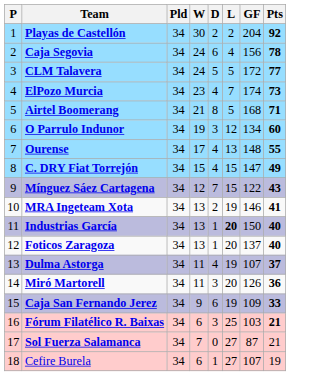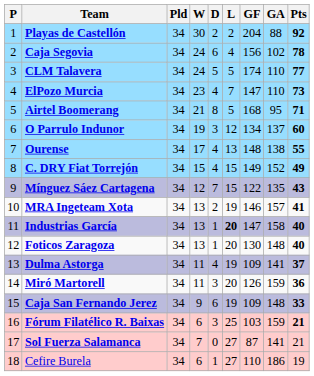 <table class="wikitable sortable" style="text-align: center;">
 <tr>
 <th align="center">P</th>
 <th align="center">Team</th>
 <th align="center">Pld</th>
 <th align="center">W</th>
 <th align="center">D</th>
 <th align="center">L</th>
 <th align="center">GF</th>
+<th align="center">GA</th>
 <th align="center">Pts</th>
 </tr>
 <tr ! style="background:#97DEFF;">
 <td>1</td>
 <td align="left"><strong><a href='#'>Playas de Castellón</a></strong></td>
 <td>34</td>
 <td>30</td>
 <td>2</td>
 <td>2</td>
 <td>204</td>
+<td>88</td>
 <td><strong>92</strong></td>
 </tr>
 <tr ! style="background:#97DEFF;">
 <td>2</td>
 <td align="left"><strong><a href='#'>Caja Segovia</a></strong></td>
 <td>34</td>
 <td>24</td>
 <td>6</td>
 <td>4</td>
 <td>156</td>
+<td>102</td>
 <td><strong>78</strong></td>
 </tr>
 <tr ! style="background:#97DEFF;">
 <td>3</td>
 <td align="left"><strong><a href='#'>CLM Talavera</a></strong></td>
 <td>34</td>
 <td>24</td>
 <td>5</td>
 <td>5</td>
-<td>172</td>
+<td>174</td>
+<td>110</td>
 <td><strong>77</strong></td>
 </tr>
 <tr ! style="background:#97DEFF;">
 <td>4</td>
 <td align="left"><strong><a href='#'>ElPozo Murcia</a></strong></td>
 <td>34</td>
 <td>23</td>
 <td>4</td>
 <td>7</td>
-<td>174</td>
+<td>147</td>
+<td>110</td>
 <td><strong>73</strong></td>
 </tr>
 <tr ! style="background:#97DEFF;">
 <td>5</td>
 <td align="left"><strong><a href='#'>Airtel Boomerang</a></strong></td>
 <td>34</td>
 <td>21</td>
 <td>8</td>
 <td>5</td>
 <td>168</td>
+<td>95</td>
 <td><strong>71</strong></td>
 </tr>
 <tr ! style="background:#97DEFF;">
 <td>6</td>
 <td align="left"><strong><a href='#'>O Parrulo Indunor</a></strong></td>
 <td>34</td>
 <td>19</td>
 <td>3</td>
 <td>12</td>
 <td>134</td>
+<td>137</td>
 <td><strong>60</strong></td>
 </tr>
 <tr ! style="background:#97DEFF;">
 <td>7</td>
 <td align="left"><strong><a href='#'>Ourense</a></strong></td>
 <td>34</td>
 <td>17</td>
 <td>4</td>
 <td>13</td>
 <td>148</td>
+<td>138</td>
 <td><strong>55</strong></td>
 </tr>
 <tr ! style="background:#97DEFF;">
 <td>8</td>
 <td align="left"><strong><a href='#'>C. DRY Fiat Torrejón</a></strong></td>
 <td>34</td>
 <td>15</td>
 <td>4</td>
 <td>15</td>
-<td>147</td>
+<td>149</td>
+<td>152</td>
 <td><strong>49</strong></td>
 </tr>
 <tr ! style="background:#BBBBDD;">
 <td>9</td>
 <td align="left"><strong><a href='#'>Mínguez Sáez Cartagena</a></strong></td>
 <td>34</td>
 <td>12</td>
 <td>7</td>
 <td>15</td>
 <td>122</td>
+<td>135</td>
 <td><strong>43</strong></td>
 </tr>
 <tr>
 <td>10</td>
 <td align="left"><strong><a href='#'>MRA Ingeteam Xota</a></strong></td>
 <td>34</td>
 <td>13</td>
 <td>2</td>
 <td>19</td>
 <td>146</td>
+<td>157</td>
 <td><strong>41</strong></td>
 </tr>
 <tr ! style="background:#BBBBDD;">
 <td>11</td>
 <td align="left"><strong><a href='#'>Industrias García</a></strong></td>
 <td>34</td>
 <td>13</td>
 <td>1</td>
 <td><strong>20</strong></td>
-<td>150</td>
+<td>147</td>
+<td>158</td>
 <td><strong>40</strong></td>
 </tr>
 <tr>
 <td>12</td>
 <td align="left"><strong><a href='#'>Foticos Zaragoza</a></strong></td>
 <td>34</td>
 <td>13</td>
 <td>1</td>
 <td>20</td>
-<td>137</td>
+<td>130</td>
+<td>148</td>
 <td><strong>40</strong></td>
 </tr>
 <tr ! style="background:#BBBBDD;">
 <td>13</td>
 <td align="left"><strong><a href='#'>Dulma Astorga</a></strong></td>
 <td>34</td>
 <td>11</td>
 <td>4</td>
 <td>19</td>
-<td>107</td>
+<td>109</td>
+<td>141</td>
 <td><strong>37</strong></td>
 </tr>
 <tr>
 <td>14</td>
 <td align="left"><strong><a href='#'>Miró Martorell</a></strong></td>
 <td>34</td>
 <td>11</td>
 <td>3</td>
 <td>20</td>
 <td>126</td>
+<td>159</td>
 <td><strong>36</strong></td>
 </tr>
 <tr ! style="background:#BBBBDD;">
 <td>15</td>
 <td align="left"><strong><a href='#'>Caja San Fernando Jerez</a></strong></td>
 <td>34</td>
 <td>9</td>
 <td>6</td>
 <td>19</td>
 <td>109</td>
+<td>148</td>
 <td><strong>33</strong></td>
 </tr>
 <tr ! style="background:#FFCCCC;">
 <td>16</td>
 <td align="left"><strong><a href='#'>Fórum Filatélico R. Baixas</a></strong></td>
 <td>34</td>
 <td>6</td>
 <td>3</td>
 <td>25</td>
 <td>103</td>
+<td>159</td>
 <td><strong>21</strong></td>
 </tr>
 <tr ! style="background:#FFCCCC;">
 <td>17</td>
 <td align="left"><strong><a href='#'>Sol Fuerza Salamanca</a><em></td>
 <td>34</td>
 <td>7</td>
 <td>0</td>
 <td>27</td>
 <td>87</td>
+<td>141</td>
 <td></strong>21<strong></td>
 </tr>
 <tr ! style="background:#FFCCCC;">
 <td>18</td>
 <td align="left"></strong><a href='#'>Cefire Burela</a><strong></td>
 <td>34</td>
 <td>6</td>
 <td>1</td>
 <td>27</td>
-<td>107</td>
+<td>110</td>
+<td>186</td>
 <td></strong>19<strong></td>
 </tr>
 </table>
